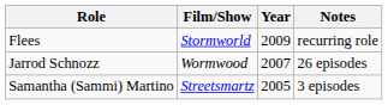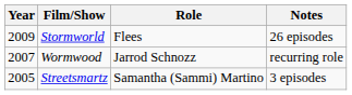 <table class="wikitable">
 <tr>
+<th>Year</th>
+<th>Film/Show</th>
 <th>Role</th>
-<th>Film/Show</th>
-<th>Year</th>
 <th>Notes</th>
 </tr>
 <tr>
+<td>2009</td>
+<td><em><a href='#'>Stormworld</a></em></td>
 <td>Flees</td>
-<td><em><a href='#'>Stormworld</a></em></td>
-<td>2009</td>
+<td>26 episodes</td>
+</tr>
+<tr>
+<td>2007</td>
+<td><em>Wormwood</em></td>
+<td>Jarrod Schnozz</td>
 <td>recurring role</td>
 </tr>
 <tr>
-<td>Jarrod Schnozz</td>
-<td><em>Wormwood</em></td>
-<td>2007</td>
-<td>26 episodes</td>
-</tr>
-<tr>
+<td>2005</td>
+<td><em><a href='#'>Streetsmartz</a></em></td>
 <td>Samantha (Sammi) Martino</td>
-<td><em><a href='#'>Streetsmartz</a></em></td>
-<td>2005</td>
 <td>3 episodes</td>
 </tr>
 </table>
